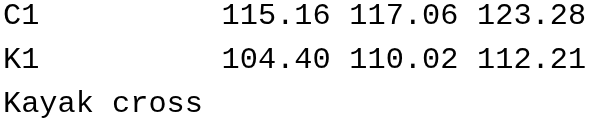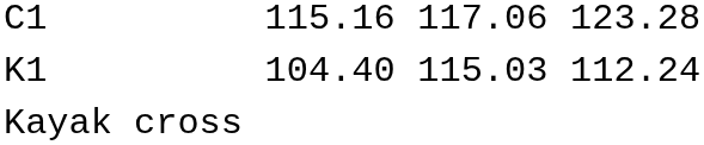 <table>
 <tr>
 <td>C1</td>
 <td></td>
 <td>115.16</td>
 <td></td>
 <td>117.06</td>
 <td></td>
 <td>123.28</td>
 </tr>
 <tr>
 <td>K1</td>
 <td></td>
 <td>104.40</td>
 <td></td>
-<td>110.02</td>
+<td>115.03</td>
 <td></td>
-<td>112.21</td>
+<td>112.24</td>
 </tr>
 <tr>
 <td>Kayak cross</td>
 <td colspan=2></td>
 <td colspan=2></td>
 <td colspan=2></td>
 </tr>
 </table>
